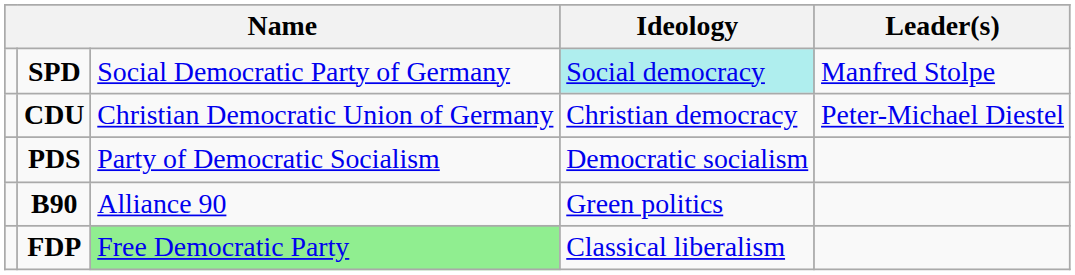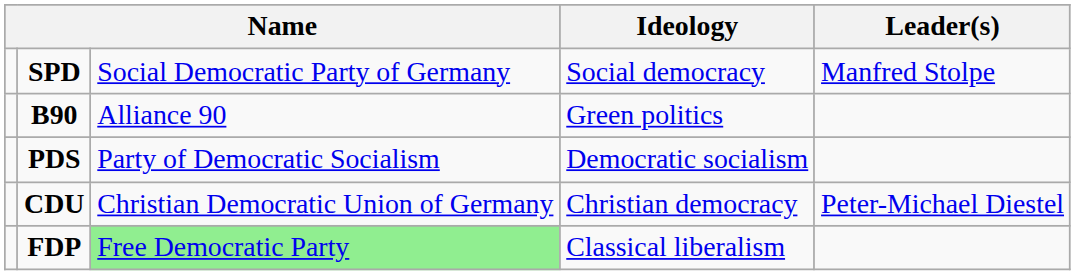 <table class="wikitable">
 <tr>
 <th colspan=3>Name</th>
 <th>Ideology</th>
 <th>Leader(s)</th>
 </tr>
 <tr>
 <td bgcolor=></td>
 <td align=center><strong>SPD</strong></td>
 <td><a href='#'>Social Democratic Party of Germany</a><br></td>
-<td style="background: paleturquoise;"><a href='#'>Social democracy</a></td>
+<td><a href='#'>Social democracy</a></td>
 <td><a href='#'>Manfred Stolpe</a></td>
+</tr>
+<tr>
+<td bgcolor=></td>
+<td align=center><strong>B90</strong></td>
+<td><a href='#'>Alliance 90</a><br></td>
+<td><a href='#'>Green politics</a></td>
+<td></td>
+</tr>
+<tr>
+<td bgcolor=></td>
+<td align=center><strong>PDS</strong></td>
+<td><a href='#'>Party of Democratic Socialism</a><br></td>
+<td><a href='#'>Democratic socialism</a></td>
+<td></td>
 </tr>
 <tr>
 <td bgcolor=></td>
 <td align=center><strong>CDU</strong></td>
 <td><a href='#'>Christian Democratic Union of Germany</a><br></td>
 <td><a href='#'>Christian democracy</a></td>
 <td><a href='#'>Peter-Michael Diestel</a></td>
 </tr>
 <tr>
 <td bgcolor=></td>
-<td align=center><strong>PDS</strong></td>
-<td><a href='#'>Party of Democratic Socialism</a><br></td>
-<td><a href='#'>Democratic socialism</a></td>
-<td></td>
-</tr>
-<tr>
-<td bgcolor=></td>
-<td align=center><strong>B90</strong></td>
-<td><a href='#'>Alliance 90</a><br></td>
-<td><a href='#'>Green politics</a></td>
-<td></td>
-</tr>
-<tr>
-<td bgcolor=></td>
 <td align=center><strong>FDP</strong></td>
 <td style="background: lightgreen;"><a href='#'>Free Democratic Party</a><br></td>
 <td><a href='#'>Classical liberalism</a></td>
 <td></td>
 </tr>
 </table>
